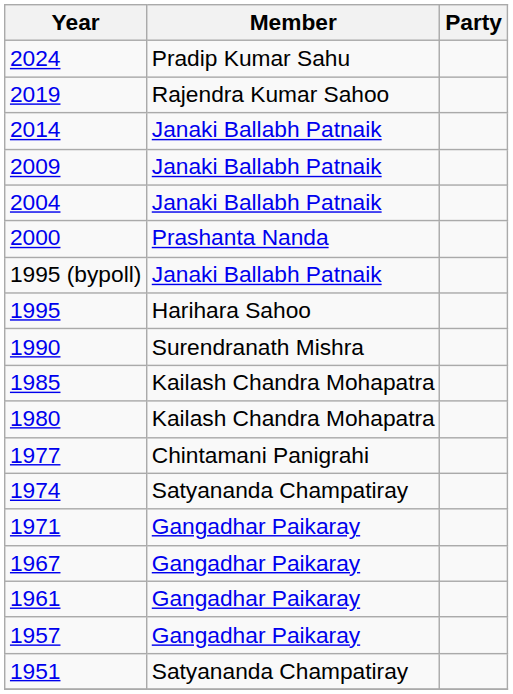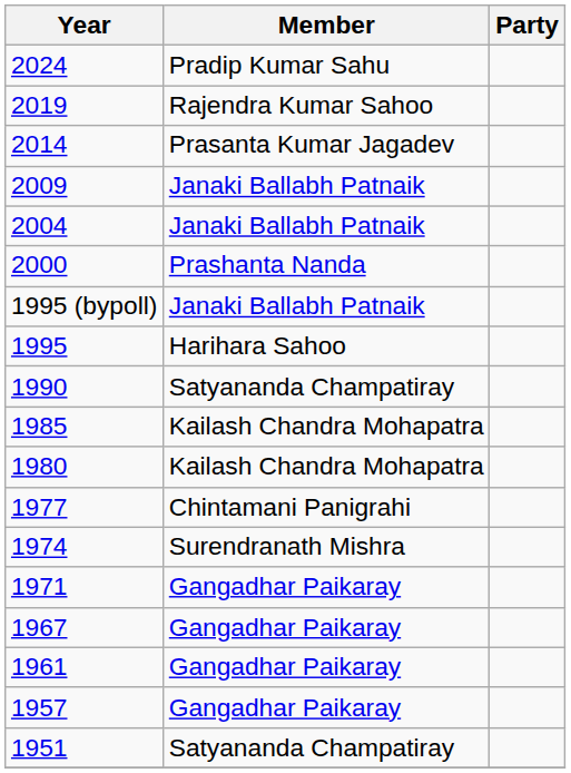 <table class="wikitable sortable">
 <tr>
 <th>Year</th>
 <th>Member</th>
 <th colspan=2>Party</th>
 </tr>
 <tr>
 <td><a href='#'>2024</a></td>
 <td>Pradip Kumar Sahu</td>
 <td></td>
 </tr>
 <tr>
 <td><a href='#'>2019</a></td>
 <td>Rajendra Kumar Sahoo</td>
 <td></td>
 </tr>
 <tr>
 <td><a href='#'>2014</a></td>
-<td><a href='#'>Janaki Ballabh Patnaik</a></td>
+<td>Prasanta Kumar Jagadev</td>
 <td></td>
 </tr>
 <tr>
 <td><a href='#'>2009</a></td>
 <td><a href='#'>Janaki Ballabh Patnaik</a></td>
 <td></td>
 </tr>
 <tr>
 <td><a href='#'>2004</a></td>
 <td><a href='#'>Janaki Ballabh Patnaik</a></td>
 <td></td>
 </tr>
 <tr>
 <td><a href='#'>2000</a></td>
 <td><a href='#'>Prashanta Nanda</a></td>
 <td></td>
 </tr>
 <tr>
 <td>1995 (bypoll)</td>
 <td><a href='#'>Janaki Ballabh Patnaik</a></td>
 <td></td>
 </tr>
 <tr>
 <td><a href='#'>1995</a></td>
 <td>Harihara Sahoo</td>
 <td></td>
 </tr>
 <tr>
 <td><a href='#'>1990</a></td>
-<td>Surendranath Mishra</td>
+<td>Satyananda Champatiray</td>
 <td></td>
 </tr>
 <tr>
 <td><a href='#'>1985</a></td>
 <td>Kailash Chandra Mohapatra</td>
 <td></td>
 </tr>
 <tr>
 <td><a href='#'>1980</a></td>
 <td>Kailash Chandra Mohapatra</td>
 <td></td>
 </tr>
 <tr>
 <td><a href='#'>1977</a></td>
 <td>Chintamani Panigrahi</td>
 <td></td>
 </tr>
 <tr>
 <td><a href='#'>1974</a></td>
-<td>Satyananda Champatiray</td>
+<td>Surendranath Mishra</td>
 <td></td>
 </tr>
 <tr>
 <td><a href='#'>1971</a></td>
 <td><a href='#'>Gangadhar Paikaray</a></td>
 <td></td>
 </tr>
 <tr>
 <td><a href='#'>1967</a></td>
 <td><a href='#'>Gangadhar Paikaray</a></td>
 <td></td>
 </tr>
 <tr>
 <td><a href='#'>1961</a></td>
 <td><a href='#'>Gangadhar Paikaray</a></td>
 <td></td>
 </tr>
 <tr>
 <td><a href='#'>1957</a></td>
 <td><a href='#'>Gangadhar Paikaray</a></td>
 <td></td>
 </tr>
 <tr>
 <td><a href='#'>1951</a></td>
 <td>Satyananda Champatiray</td>
 <td></td>
 </tr>
 <tr>
 </tr>
 </table>
